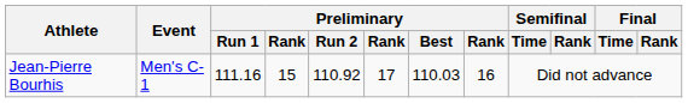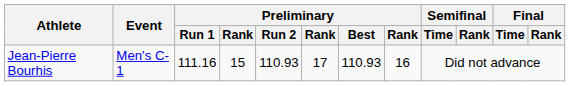 <table class="wikitable" style="font-size:90%">
 <tr>
 <th rowspan=2>Athlete</th>
 <th rowspan=2>Event</th>
 <th colspan=6>Preliminary</th>
 <th colspan=2>Semifinal</th>
 <th colspan=2>Final</th>
 </tr>
 <tr style="font-size:95%">
 <th>Run 1</th>
 <th>Rank</th>
 <th>Run 2</th>
 <th>Rank</th>
 <th>Best</th>
 <th>Rank</th>
 <th>Time</th>
 <th>Rank</th>
 <th>Time</th>
 <th>Rank</th>
 </tr>
 <tr align=center>
 <td align=left><a href='#'>Jean-Pierre Bourhis</a></td>
 <td align=left><a href='#'>Men's C-1</a></td>
 <td>111.16</td>
 <td>15</td>
-<td>110.92</td>
+<td>110.93</td>
 <td>17</td>
-<td>110.03</td>
+<td>110.93</td>
 <td>16</td>
 <td colspan=4>Did not advance</td>
 </tr>
 </table>
